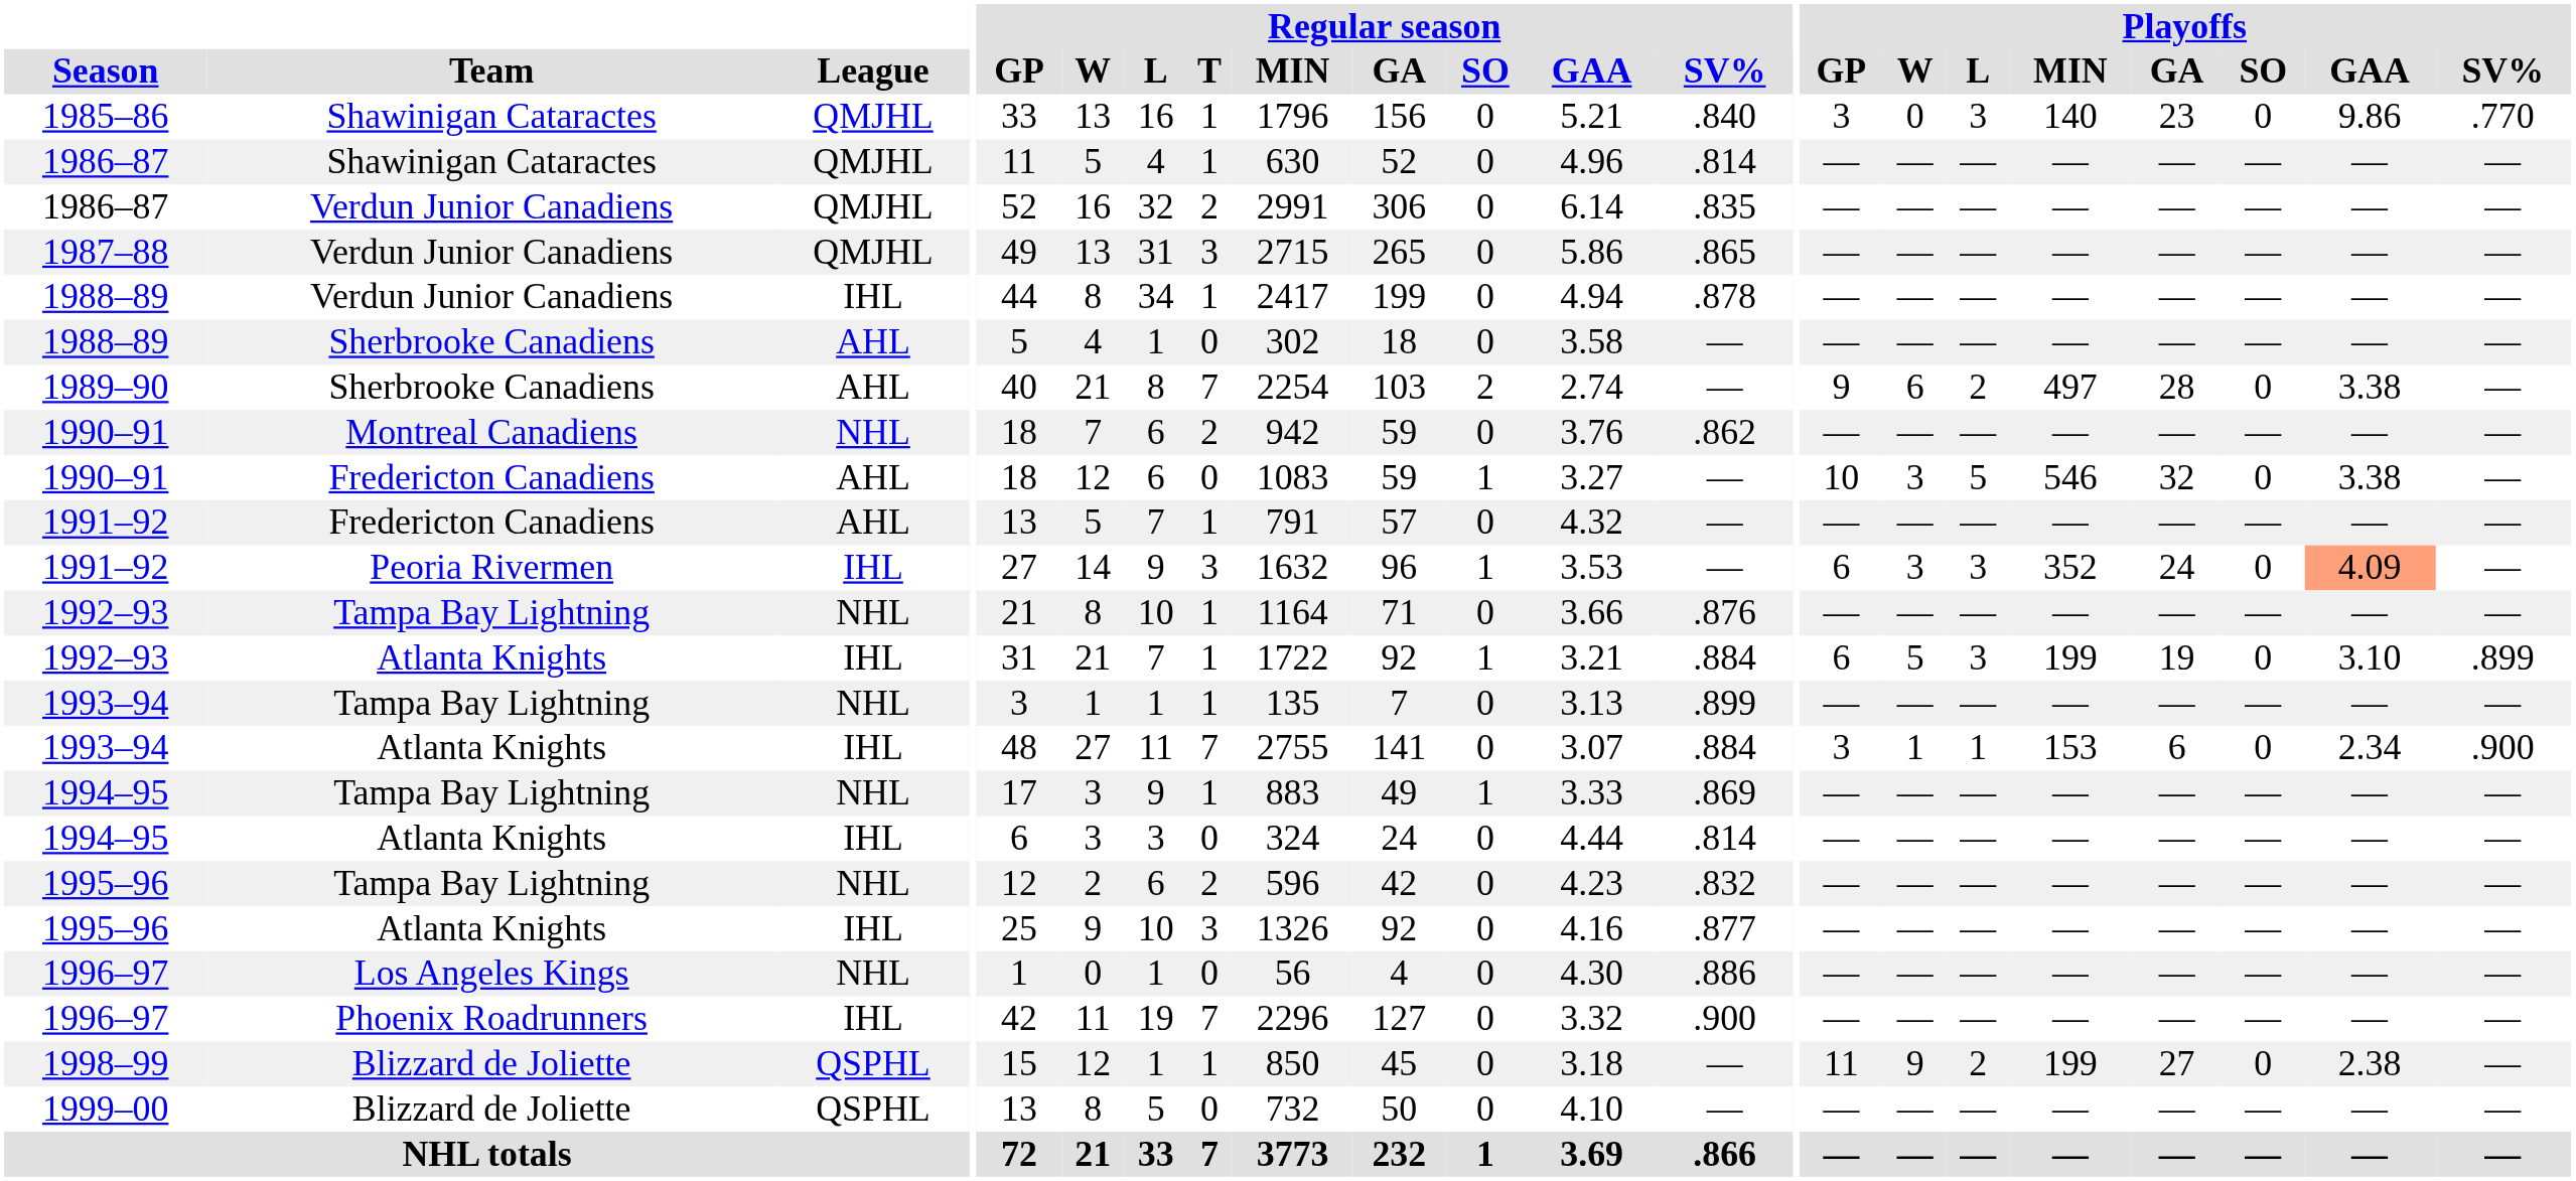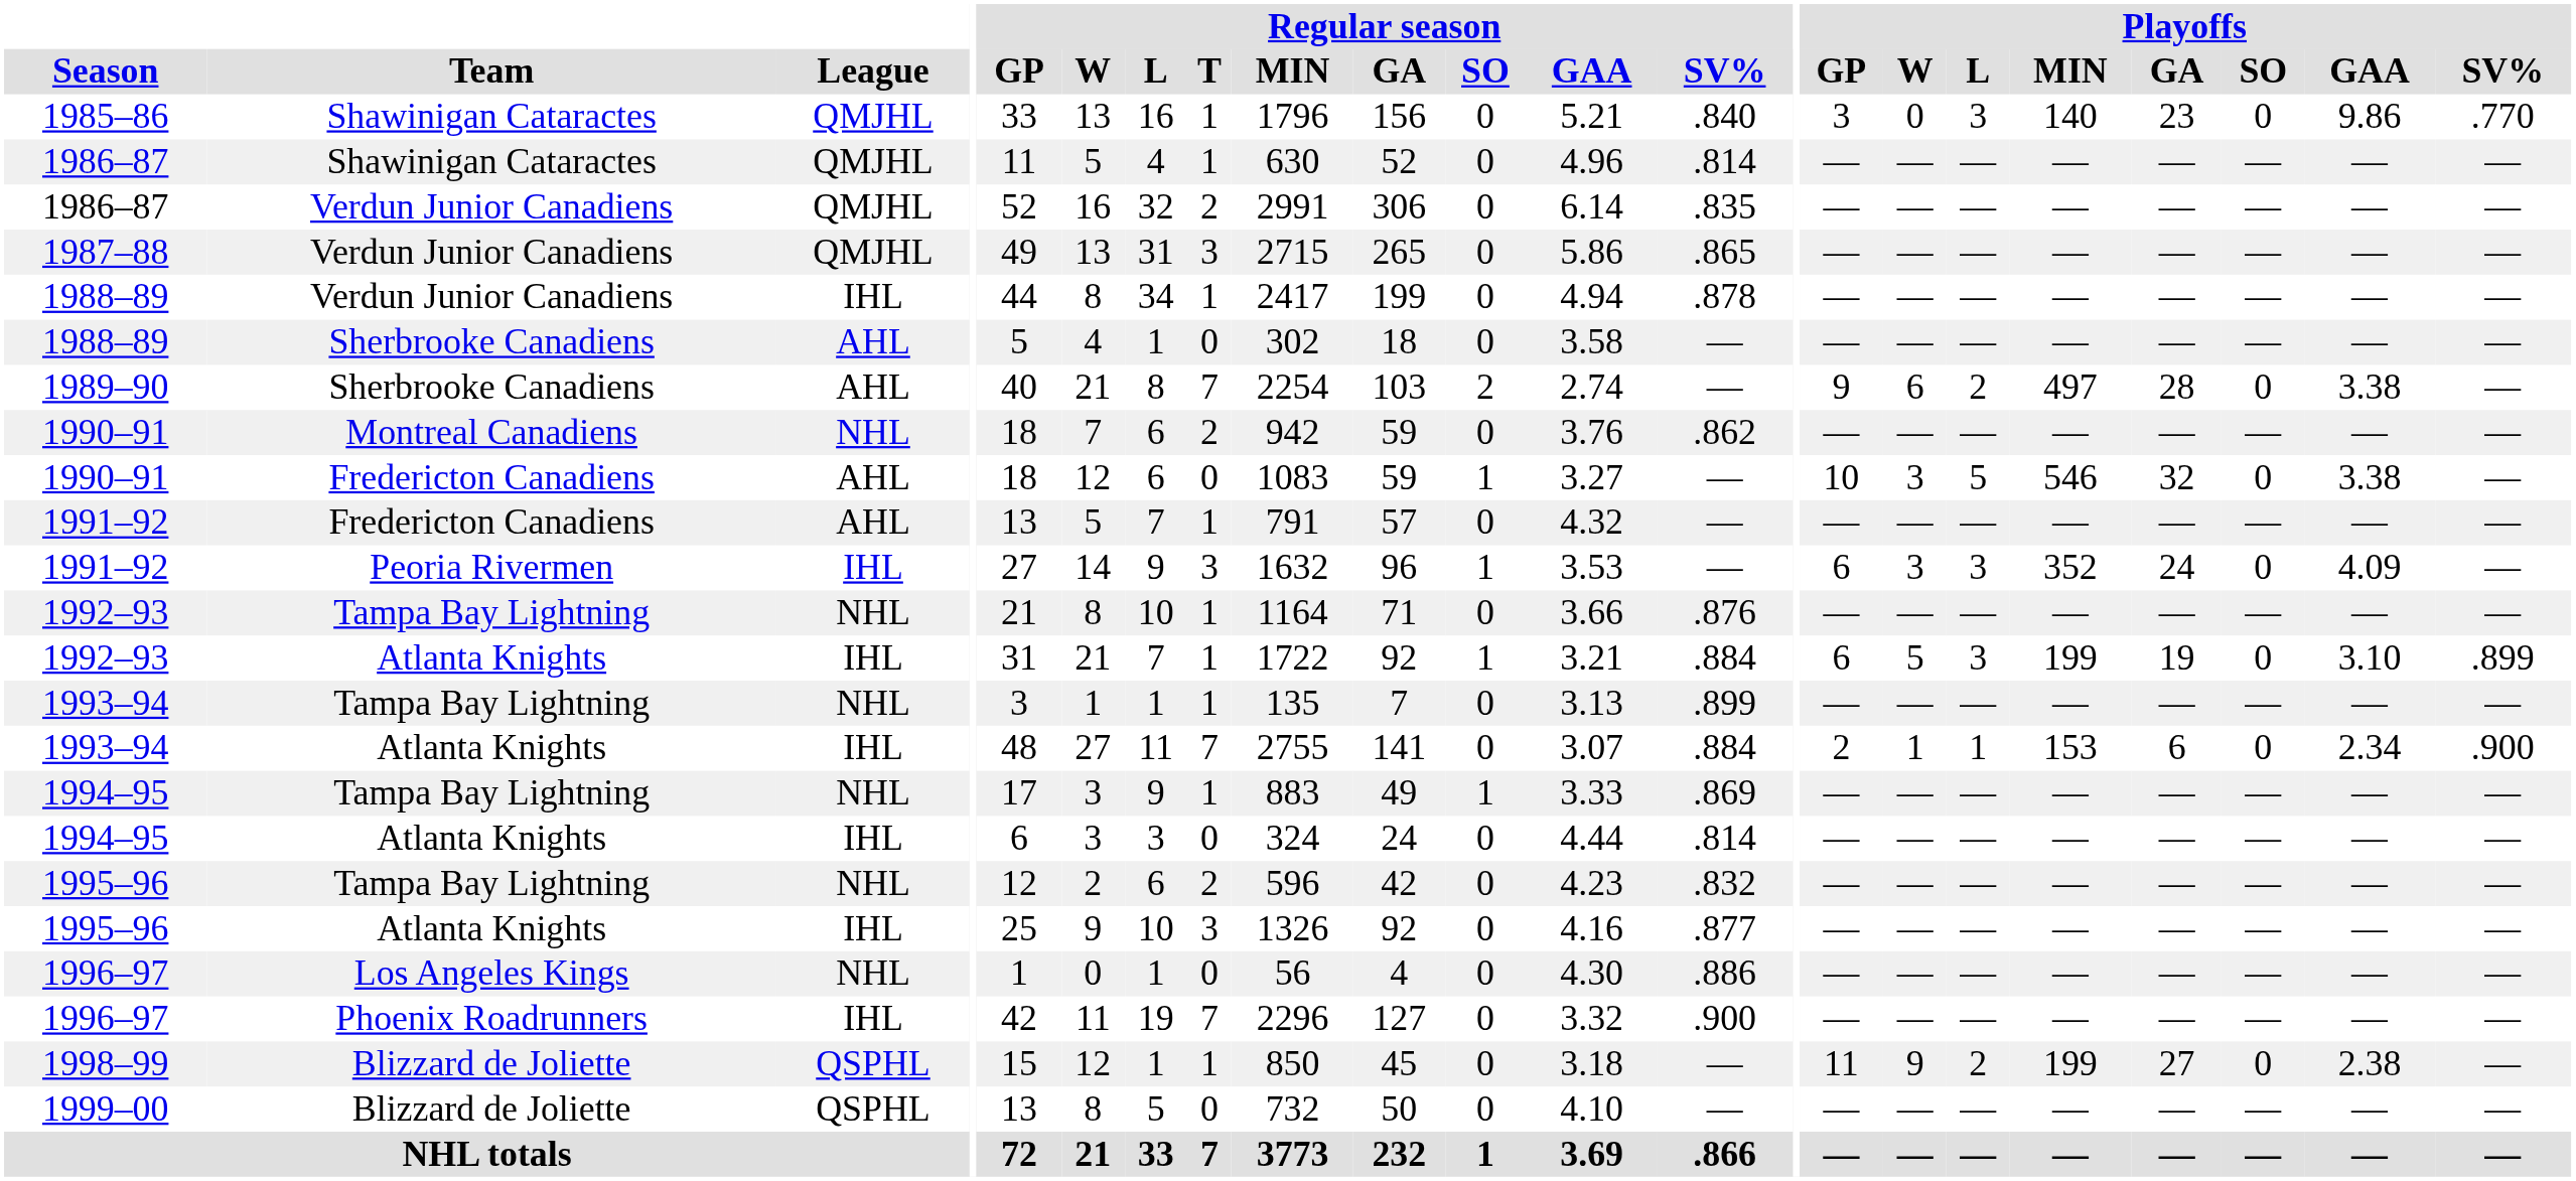 <table border="0" cellpadding="1" cellspacing="0" style="width:90%; text-align:center;">
 <tr bgcolor="#e0e0e0">
 <th colspan="3" bgcolor="#ffffff"></th>
 <th rowspan="99" bgcolor="#ffffff"></th>
 <th colspan="9" bgcolor="#e0e0e0"><a href='#'>Regular season</a></th>
 <th rowspan="99" bgcolor="#ffffff"></th>
 <th colspan="8" bgcolor="#e0e0e0"><a href='#'>Playoffs</a></th>
 </tr>
 <tr bgcolor="#e0e0e0">
 <th><a href='#'>Season</a></th>
 <th>Team</th>
 <th>League</th>
 <th>GP</th>
 <th>W</th>
 <th>L</th>
 <th>T</th>
 <th>MIN</th>
 <th>GA</th>
 <th><a href='#'>SO</a></th>
 <th><a href='#'>GAA</a></th>
 <th><a href='#'>SV%</a></th>
 <th>GP</th>
 <th>W</th>
 <th>L</th>
 <th>MIN</th>
 <th>GA</th>
 <th>SO</th>
 <th>GAA</th>
 <th>SV%</th>
 </tr>
 <tr>
 <td><a href='#'>1985–86</a></td>
 <td><a href='#'>Shawinigan Cataractes</a></td>
 <td><a href='#'>QMJHL</a></td>
 <td>33</td>
 <td>13</td>
 <td>16</td>
 <td>1</td>
 <td>1796</td>
 <td>156</td>
 <td>0</td>
 <td>5.21</td>
 <td>.840</td>
 <td>3</td>
 <td>0</td>
 <td>3</td>
 <td>140</td>
 <td>23</td>
 <td>0</td>
 <td>9.86</td>
 <td>.770</td>
 </tr>
 <tr bgcolor="#f0f0f0">
 <td><a href='#'>1986–87</a></td>
 <td>Shawinigan Cataractes</td>
 <td>QMJHL</td>
 <td>11</td>
 <td>5</td>
 <td>4</td>
 <td>1</td>
 <td>630</td>
 <td>52</td>
 <td>0</td>
 <td>4.96</td>
 <td>.814</td>
 <td>—</td>
 <td>—</td>
 <td>—</td>
 <td>—</td>
 <td>—</td>
 <td>—</td>
 <td>—</td>
 <td>—</td>
 </tr>
 <tr>
 <td>1986–87</td>
 <td><a href='#'>Verdun Junior Canadiens</a></td>
 <td>QMJHL</td>
 <td>52</td>
 <td>16</td>
 <td>32</td>
 <td>2</td>
 <td>2991</td>
 <td>306</td>
 <td>0</td>
 <td>6.14</td>
 <td>.835</td>
 <td>—</td>
 <td>—</td>
 <td>—</td>
 <td>—</td>
 <td>—</td>
 <td>—</td>
 <td>—</td>
 <td>—</td>
 </tr>
 <tr bgcolor="#f0f0f0">
 <td><a href='#'>1987–88</a></td>
 <td>Verdun Junior Canadiens</td>
 <td>QMJHL</td>
 <td>49</td>
 <td>13</td>
 <td>31</td>
 <td>3</td>
 <td>2715</td>
 <td>265</td>
 <td>0</td>
 <td>5.86</td>
 <td>.865</td>
 <td>—</td>
 <td>—</td>
 <td>—</td>
 <td>—</td>
 <td>—</td>
 <td>—</td>
 <td>—</td>
 <td>—</td>
 </tr>
 <tr>
 <td><a href='#'>1988–89</a></td>
 <td>Verdun Junior Canadiens</td>
 <td>IHL</td>
 <td>44</td>
 <td>8</td>
 <td>34</td>
 <td>1</td>
 <td>2417</td>
 <td>199</td>
 <td>0</td>
 <td>4.94</td>
 <td>.878</td>
 <td>—</td>
 <td>—</td>
 <td>—</td>
 <td>—</td>
 <td>—</td>
 <td>—</td>
 <td>—</td>
 <td>—</td>
 </tr>
 <tr bgcolor="#f0f0f0">
 <td><a href='#'>1988–89</a></td>
 <td><a href='#'>Sherbrooke Canadiens</a></td>
 <td><a href='#'>AHL</a></td>
 <td>5</td>
 <td>4</td>
 <td>1</td>
 <td>0</td>
 <td>302</td>
 <td>18</td>
 <td>0</td>
 <td>3.58</td>
 <td>—</td>
 <td>—</td>
 <td>—</td>
 <td>—</td>
 <td>—</td>
 <td>—</td>
 <td>—</td>
 <td>—</td>
 <td>—</td>
 </tr>
 <tr>
 <td><a href='#'>1989–90</a></td>
 <td>Sherbrooke Canadiens</td>
 <td>AHL</td>
 <td>40</td>
 <td>21</td>
 <td>8</td>
 <td>7</td>
 <td>2254</td>
 <td>103</td>
 <td>2</td>
 <td>2.74</td>
 <td>—</td>
 <td>9</td>
 <td>6</td>
 <td>2</td>
 <td>497</td>
 <td>28</td>
 <td>0</td>
 <td>3.38</td>
 <td>—</td>
 </tr>
 <tr bgcolor="#f0f0f0">
 <td><a href='#'>1990–91</a></td>
 <td><a href='#'>Montreal Canadiens</a></td>
 <td><a href='#'>NHL</a></td>
 <td>18</td>
 <td>7</td>
 <td>6</td>
 <td>2</td>
 <td>942</td>
 <td>59</td>
 <td>0</td>
 <td>3.76</td>
 <td>.862</td>
 <td>—</td>
 <td>—</td>
 <td>—</td>
 <td>—</td>
 <td>—</td>
 <td>—</td>
 <td>—</td>
 <td>—</td>
 </tr>
 <tr>
 <td><a href='#'>1990–91</a></td>
 <td><a href='#'>Fredericton Canadiens</a></td>
 <td>AHL</td>
 <td>18</td>
 <td>12</td>
 <td>6</td>
 <td>0</td>
 <td>1083</td>
 <td>59</td>
 <td>1</td>
 <td>3.27</td>
 <td>—</td>
 <td>10</td>
 <td>3</td>
 <td>5</td>
 <td>546</td>
 <td>32</td>
 <td>0</td>
 <td>3.38</td>
 <td>—</td>
 </tr>
 <tr bgcolor="#f0f0f0">
 <td><a href='#'>1991–92</a></td>
 <td>Fredericton Canadiens</td>
 <td>AHL</td>
 <td>13</td>
 <td>5</td>
 <td>7</td>
 <td>1</td>
 <td>791</td>
 <td>57</td>
 <td>0</td>
 <td>4.32</td>
 <td>—</td>
 <td>—</td>
 <td>—</td>
 <td>—</td>
 <td>—</td>
 <td>—</td>
 <td>—</td>
 <td>—</td>
 <td>—</td>
 </tr>
 <tr>
 <td><a href='#'>1991–92</a></td>
 <td><a href='#'>Peoria Rivermen</a></td>
 <td><a href='#'>IHL</a></td>
 <td>27</td>
 <td>14</td>
 <td>9</td>
 <td>3</td>
 <td>1632</td>
 <td>96</td>
 <td>1</td>
 <td>3.53</td>
 <td>—</td>
 <td>6</td>
 <td>3</td>
 <td>3</td>
 <td>352</td>
 <td>24</td>
 <td>0</td>
-<td style="background: lightsalmon;">4.09</td>
+<td>4.09</td>
 <td>—</td>
 </tr>
 <tr bgcolor="#f0f0f0">
 <td><a href='#'>1992–93</a></td>
 <td><a href='#'>Tampa Bay Lightning</a></td>
 <td>NHL</td>
 <td>21</td>
 <td>8</td>
 <td>10</td>
 <td>1</td>
 <td>1164</td>
 <td>71</td>
 <td>0</td>
 <td>3.66</td>
 <td>.876</td>
 <td>—</td>
 <td>—</td>
 <td>—</td>
 <td>—</td>
 <td>—</td>
 <td>—</td>
 <td>—</td>
 <td>—</td>
 </tr>
 <tr>
 <td><a href='#'>1992–93</a></td>
 <td><a href='#'>Atlanta Knights</a></td>
 <td>IHL</td>
 <td>31</td>
 <td>21</td>
 <td>7</td>
 <td>1</td>
 <td>1722</td>
 <td>92</td>
 <td>1</td>
 <td>3.21</td>
 <td>.884</td>
 <td>6</td>
 <td>5</td>
 <td>3</td>
 <td>199</td>
 <td>19</td>
 <td>0</td>
 <td>3.10</td>
 <td>.899</td>
 </tr>
 <tr bgcolor="#f0f0f0">
 <td><a href='#'>1993–94</a></td>
 <td>Tampa Bay Lightning</td>
 <td>NHL</td>
 <td>3</td>
 <td>1</td>
 <td>1</td>
 <td>1</td>
 <td>135</td>
 <td>7</td>
 <td>0</td>
 <td>3.13</td>
 <td>.899</td>
 <td>—</td>
 <td>—</td>
 <td>—</td>
 <td>—</td>
 <td>—</td>
 <td>—</td>
 <td>—</td>
 <td>—</td>
 </tr>
 <tr>
 <td><a href='#'>1993–94</a></td>
 <td>Atlanta Knights</td>
 <td>IHL</td>
 <td>48</td>
 <td>27</td>
 <td>11</td>
 <td>7</td>
 <td>2755</td>
 <td>141</td>
 <td>0</td>
 <td>3.07</td>
 <td>.884</td>
-<td>3</td>
+<td>2</td>
 <td>1</td>
 <td>1</td>
 <td>153</td>
 <td>6</td>
 <td>0</td>
 <td>2.34</td>
 <td>.900</td>
 </tr>
 <tr bgcolor="#f0f0f0">
 <td><a href='#'>1994–95</a></td>
 <td>Tampa Bay Lightning</td>
 <td>NHL</td>
 <td>17</td>
 <td>3</td>
 <td>9</td>
 <td>1</td>
 <td>883</td>
 <td>49</td>
 <td>1</td>
 <td>3.33</td>
 <td>.869</td>
 <td>—</td>
 <td>—</td>
 <td>—</td>
 <td>—</td>
 <td>—</td>
 <td>—</td>
 <td>—</td>
 <td>—</td>
 </tr>
 <tr>
 <td><a href='#'>1994–95</a></td>
 <td>Atlanta Knights</td>
 <td>IHL</td>
 <td>6</td>
 <td>3</td>
 <td>3</td>
 <td>0</td>
 <td>324</td>
 <td>24</td>
 <td>0</td>
 <td>4.44</td>
 <td>.814</td>
 <td>—</td>
 <td>—</td>
 <td>—</td>
 <td>—</td>
 <td>—</td>
 <td>—</td>
 <td>—</td>
 <td>—</td>
 </tr>
 <tr bgcolor="#f0f0f0">
 <td><a href='#'>1995–96</a></td>
 <td>Tampa Bay Lightning</td>
 <td>NHL</td>
 <td>12</td>
 <td>2</td>
 <td>6</td>
 <td>2</td>
 <td>596</td>
 <td>42</td>
 <td>0</td>
 <td>4.23</td>
 <td>.832</td>
 <td>—</td>
 <td>—</td>
 <td>—</td>
 <td>—</td>
 <td>—</td>
 <td>—</td>
 <td>—</td>
 <td>—</td>
 </tr>
 <tr>
 <td><a href='#'>1995–96</a></td>
 <td>Atlanta Knights</td>
 <td>IHL</td>
 <td>25</td>
 <td>9</td>
 <td>10</td>
 <td>3</td>
 <td>1326</td>
 <td>92</td>
 <td>0</td>
 <td>4.16</td>
 <td>.877</td>
 <td>—</td>
 <td>—</td>
 <td>—</td>
 <td>—</td>
 <td>—</td>
 <td>—</td>
 <td>—</td>
 <td>—</td>
 </tr>
 <tr bgcolor="#f0f0f0">
 <td><a href='#'>1996–97</a></td>
 <td><a href='#'>Los Angeles Kings</a></td>
 <td>NHL</td>
 <td>1</td>
 <td>0</td>
 <td>1</td>
 <td>0</td>
 <td>56</td>
 <td>4</td>
 <td>0</td>
 <td>4.30</td>
 <td>.886</td>
 <td>—</td>
 <td>—</td>
 <td>—</td>
 <td>—</td>
 <td>—</td>
 <td>—</td>
 <td>—</td>
 <td>—</td>
 </tr>
 <tr>
 <td><a href='#'>1996–97</a></td>
 <td><a href='#'>Phoenix Roadrunners</a></td>
 <td>IHL</td>
 <td>42</td>
 <td>11</td>
 <td>19</td>
 <td>7</td>
 <td>2296</td>
 <td>127</td>
 <td>0</td>
 <td>3.32</td>
 <td>.900</td>
 <td>—</td>
 <td>—</td>
 <td>—</td>
 <td>—</td>
 <td>—</td>
 <td>—</td>
 <td>—</td>
 <td>—</td>
 </tr>
 <tr bgcolor="#f0f0f0">
 <td><a href='#'>1998–99</a></td>
 <td><a href='#'>Blizzard de Joliette</a></td>
 <td><a href='#'>QSPHL</a></td>
 <td>15</td>
 <td>12</td>
 <td>1</td>
 <td>1</td>
 <td>850</td>
 <td>45</td>
 <td>0</td>
 <td>3.18</td>
 <td>—</td>
 <td>11</td>
 <td>9</td>
 <td>2</td>
 <td>199</td>
 <td>27</td>
 <td>0</td>
 <td>2.38</td>
 <td>—</td>
 </tr>
 <tr>
 <td><a href='#'>1999–00</a></td>
 <td>Blizzard de Joliette</td>
 <td>QSPHL</td>
 <td>13</td>
 <td>8</td>
 <td>5</td>
 <td>0</td>
 <td>732</td>
 <td>50</td>
 <td>0</td>
 <td>4.10</td>
 <td>—</td>
 <td>—</td>
 <td>—</td>
 <td>—</td>
 <td>—</td>
 <td>—</td>
 <td>—</td>
 <td>—</td>
 <td>—</td>
 </tr>
 <tr bgcolor="#e0e0e0">
 <th colspan=3>NHL totals</th>
 <th>72</th>
 <th>21</th>
 <th>33</th>
 <th>7</th>
 <th>3773</th>
 <th>232</th>
 <th>1</th>
 <th>3.69</th>
 <th>.866</th>
 <th>—</th>
 <th>—</th>
 <th>—</th>
 <th>—</th>
 <th>—</th>
 <th>—</th>
 <th>—</th>
 <th>—</th>
 </tr>
 </table>
